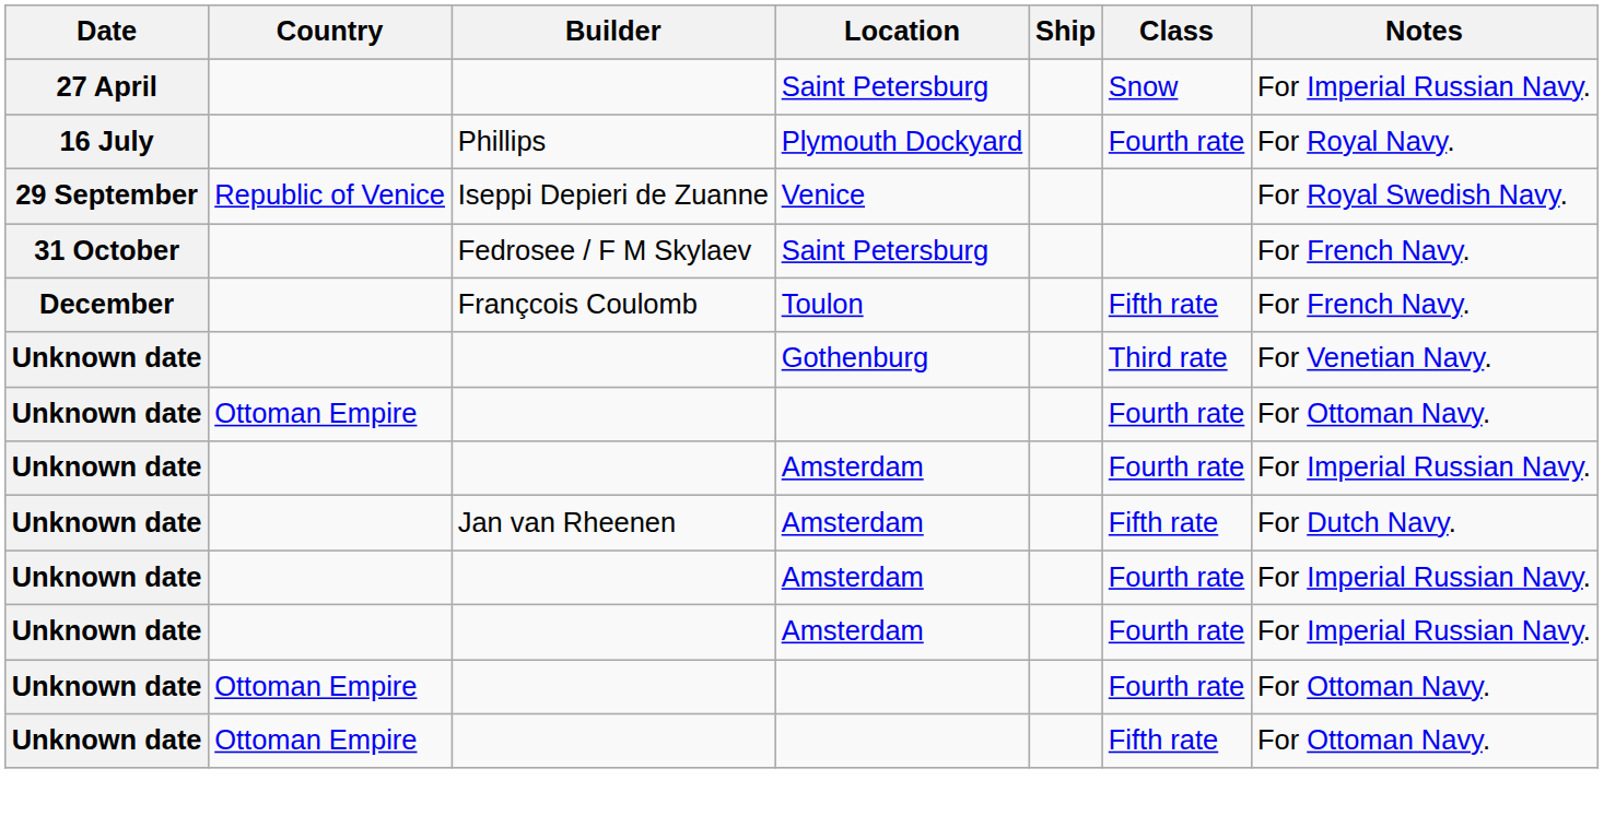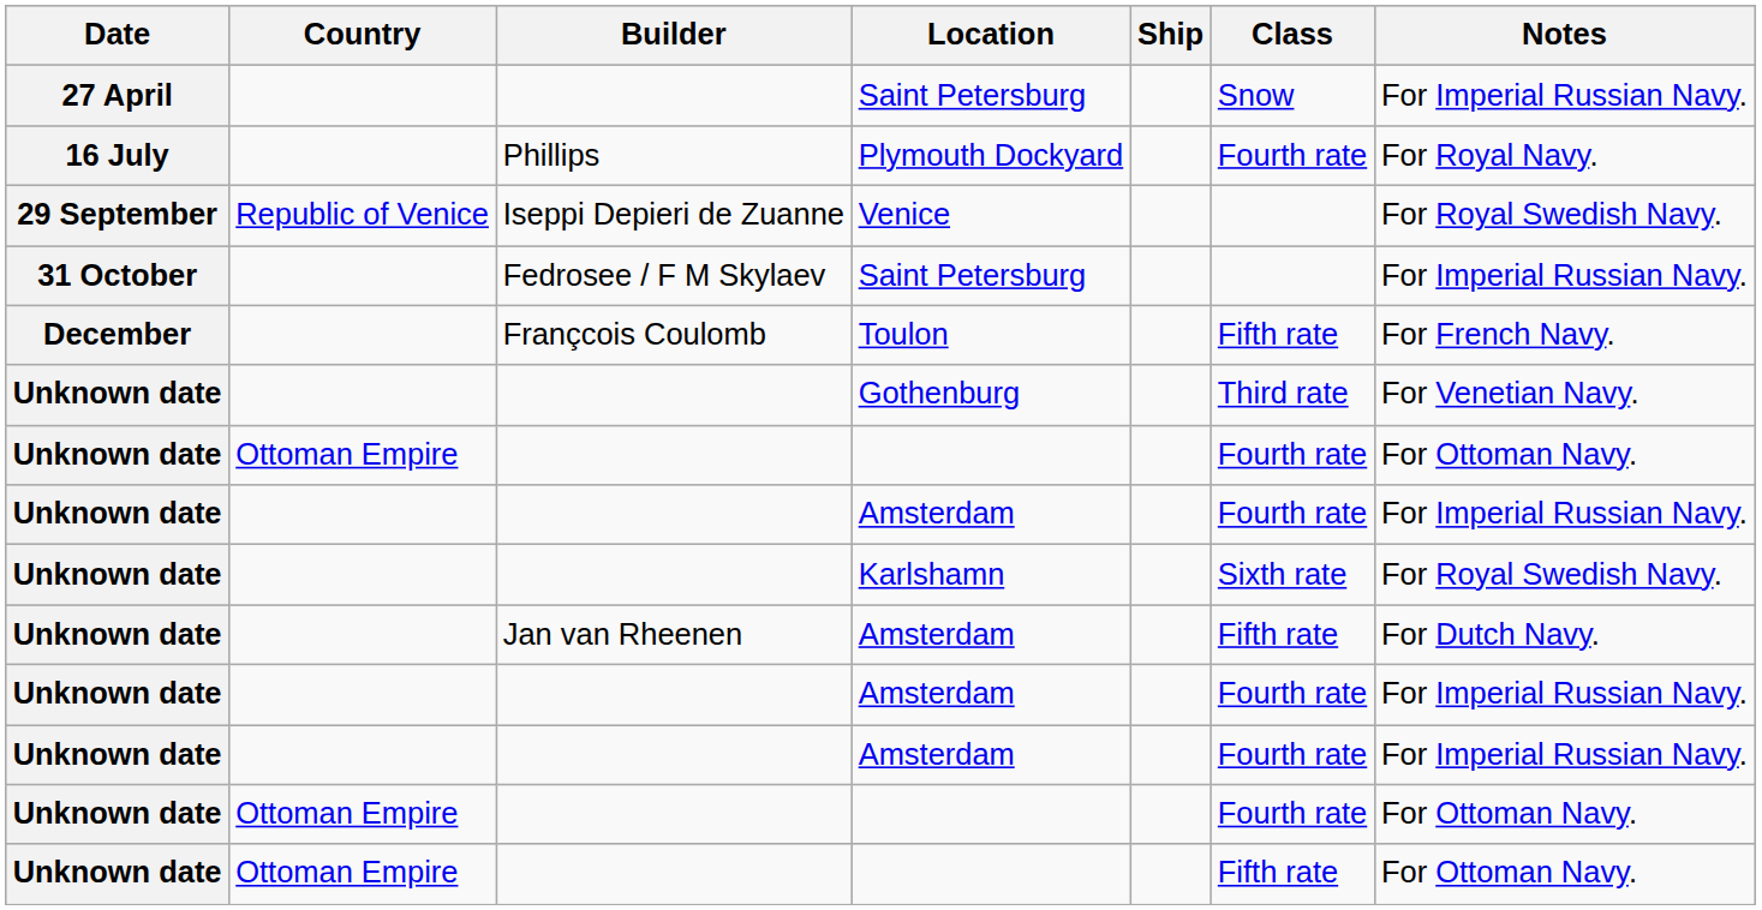 <table class="wikitable sortable" style="font-size:1.00em; line-height:1.5em;">
 <tr>
 <th>Date</th>
 <th>Country</th>
 <th>Builder</th>
 <th>Location</th>
 <th>Ship</th>
 <th>Class</th>
 <th>Notes</th>
 </tr>
 <tr ---->
 <th>27 April</th>
 <td></td>
 <td></td>
 <td><a href='#'>Saint Petersburg</a></td>
 <td><strong></strong></td>
 <td><a href='#'>Snow</a></td>
 <td>For <a href='#'>Imperial Russian Navy</a>.</td>
 </tr>
 <tr ---->
 <th>16 July</th>
 <td></td>
 <td>Phillips</td>
 <td><a href='#'>Plymouth Dockyard</a></td>
 <td><strong></strong></td>
 <td><a href='#'>Fourth rate</a></td>
 <td>For <a href='#'>Royal Navy</a>.</td>
 </tr>
 <tr ---->
 <th>29 September</th>
 <td> <a href='#'>Republic of Venice</a></td>
 <td>Iseppi Depieri de Zuanne</td>
 <td><a href='#'>Venice</a></td>
 <td><strong></strong></td>
 <td></td>
 <td>For <a href='#'>Royal Swedish Navy</a>.</td>
 </tr>
 <tr ---->
 <th>31 October</th>
 <td></td>
 <td>Fedrosee / F M Skylaev</td>
 <td><a href='#'>Saint Petersburg</a></td>
 <td><strong></strong></td>
 <td></td>
-<td>For <a href='#'>French Navy</a>.</td>
+<td>For <a href='#'>Imperial Russian Navy</a>.</td>
 </tr>
 <tr ---->
 <th>December</th>
 <td></td>
 <td>Françcois Coulomb</td>
 <td><a href='#'>Toulon</a></td>
 <td><strong></strong></td>
 <td><a href='#'>Fifth rate</a></td>
 <td>For <a href='#'>French Navy</a>.</td>
 </tr>
 <tr ---->
 <th>Unknown date</th>
 <td></td>
 <td></td>
 <td><a href='#'>Gothenburg</a></td>
 <td><strong></strong></td>
 <td><a href='#'>Third rate</a></td>
 <td>For <a href='#'>Venetian Navy</a>.</td>
 </tr>
 <tr ---->
 <th>Unknown date</th>
 <td> <a href='#'>Ottoman Empire</a></td>
 <td></td>
 <td></td>
 <td><strong></strong></td>
 <td><a href='#'>Fourth rate</a></td>
 <td>For <a href='#'>Ottoman Navy</a>.</td>
 </tr>
 <tr ---->
 <th>Unknown date</th>
 <td></td>
 <td></td>
 <td><a href='#'>Amsterdam</a></td>
 <td><strong></strong></td>
 <td><a href='#'>Fourth rate</a></td>
 <td>For <a href='#'>Imperial Russian Navy</a>.</td>
+</tr>
+<tr ---->
+<th>Unknown date</th>
+<td></td>
+<td></td>
+<td><a href='#'>Karlshamn</a></td>
+<td><strong></strong></td>
+<td><a href='#'>Sixth rate</a></td>
+<td>For <a href='#'>Royal Swedish Navy</a>.</td>
 </tr>
 <tr ---->
 <th>Unknown date</th>
 <td></td>
 <td>Jan van Rheenen</td>
 <td><a href='#'>Amsterdam</a></td>
 <td><strong></strong></td>
 <td><a href='#'>Fifth rate</a></td>
 <td>For <a href='#'>Dutch Navy</a>.</td>
 </tr>
 <tr ---->
 <th>Unknown date</th>
 <td></td>
 <td></td>
 <td><a href='#'>Amsterdam</a></td>
 <td><strong></strong></td>
 <td><a href='#'>Fourth rate</a></td>
 <td>For <a href='#'>Imperial Russian Navy</a>.</td>
 </tr>
 <tr ---->
 <th>Unknown date</th>
 <td></td>
 <td></td>
 <td><a href='#'>Amsterdam</a></td>
 <td><strong></strong></td>
 <td><a href='#'>Fourth rate</a></td>
 <td>For <a href='#'>Imperial Russian Navy</a>.</td>
 </tr>
 <tr ---->
 <th>Unknown date</th>
 <td> <a href='#'>Ottoman Empire</a></td>
 <td></td>
 <td></td>
 <td><strong></strong></td>
 <td><a href='#'>Fourth rate</a></td>
 <td>For <a href='#'>Ottoman Navy</a>.</td>
 </tr>
 <tr ---->
 <th>Unknown date</th>
 <td> <a href='#'>Ottoman Empire</a></td>
 <td></td>
 <td></td>
 <td><strong></strong></td>
 <td><a href='#'>Fifth rate</a></td>
 <td>For <a href='#'>Ottoman Navy</a>.</td>
 </tr>
 </table>
